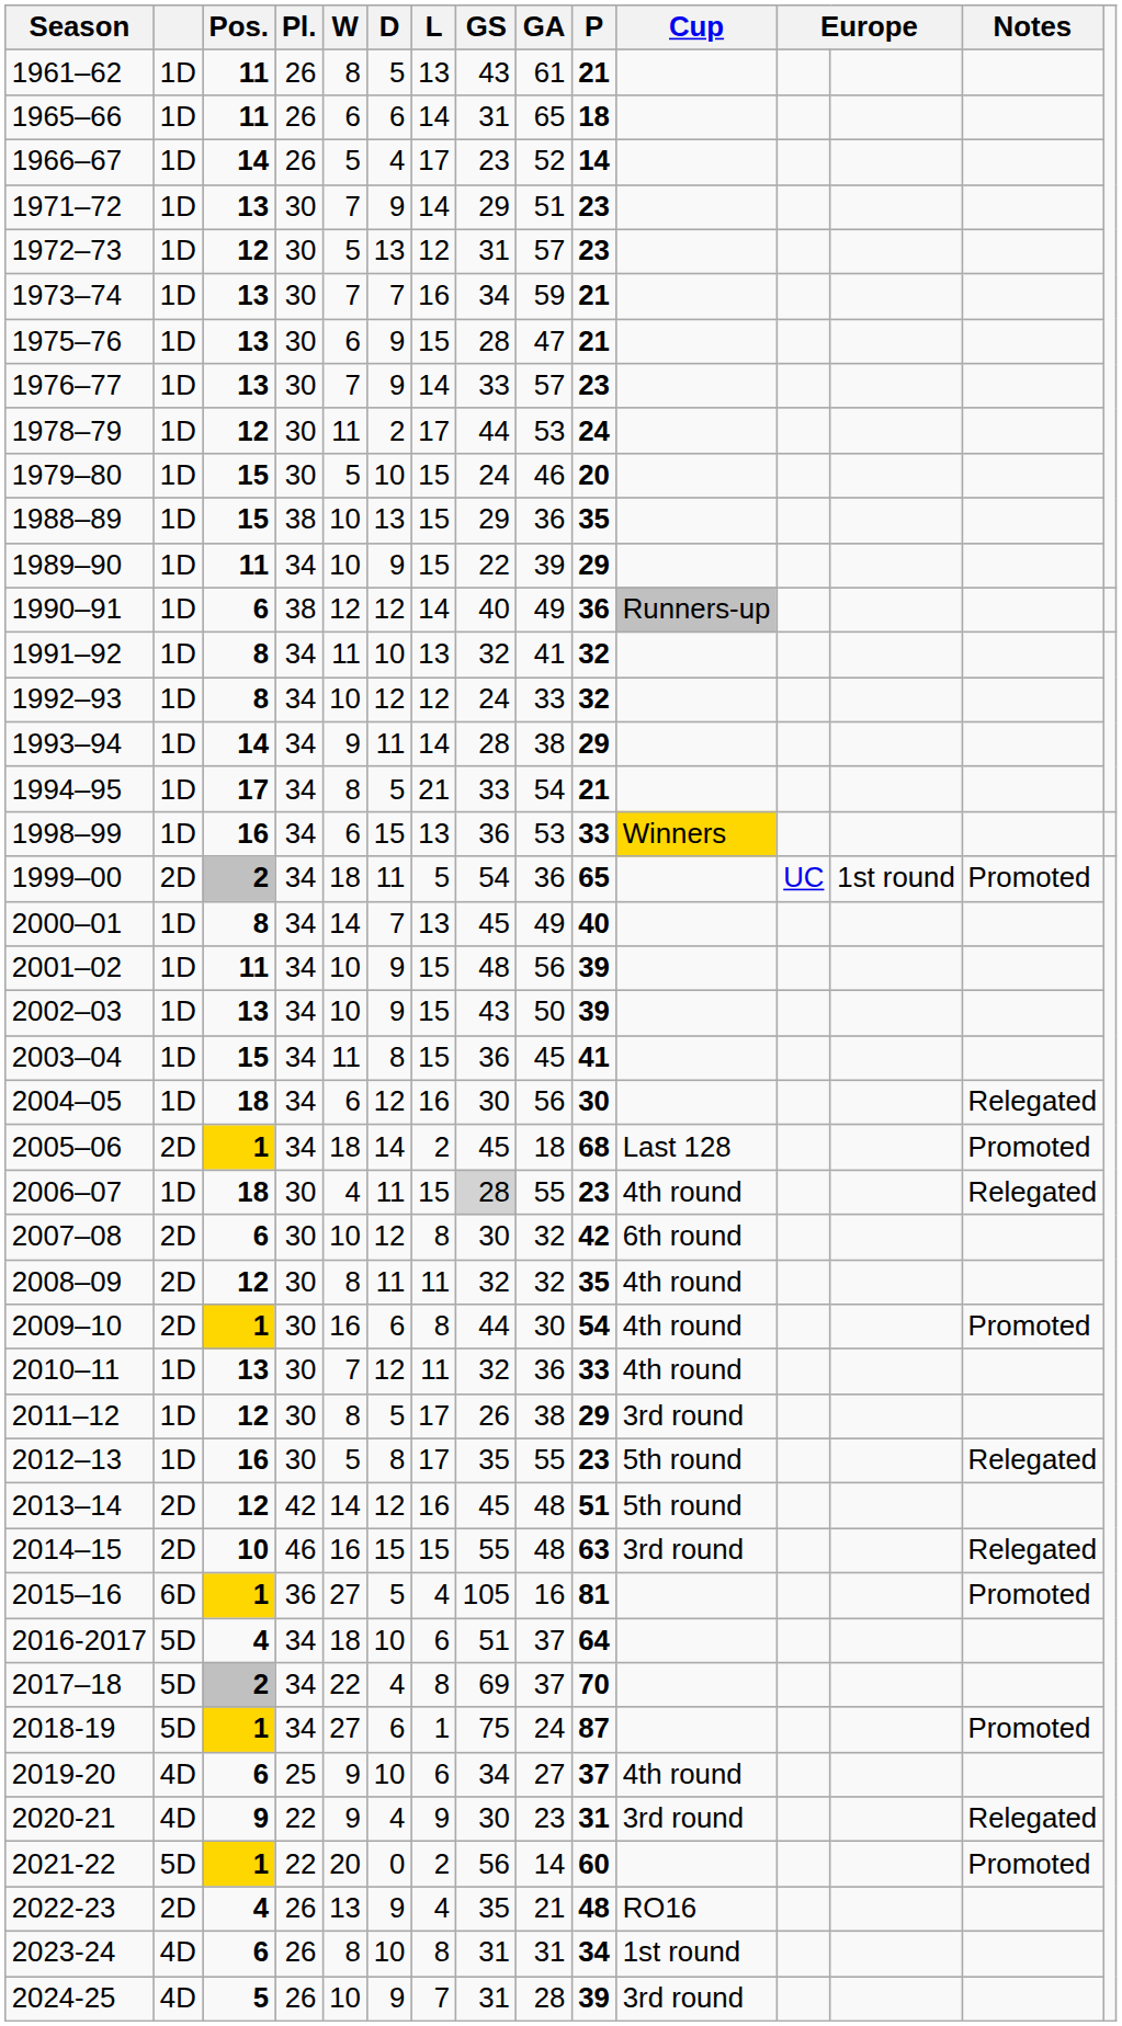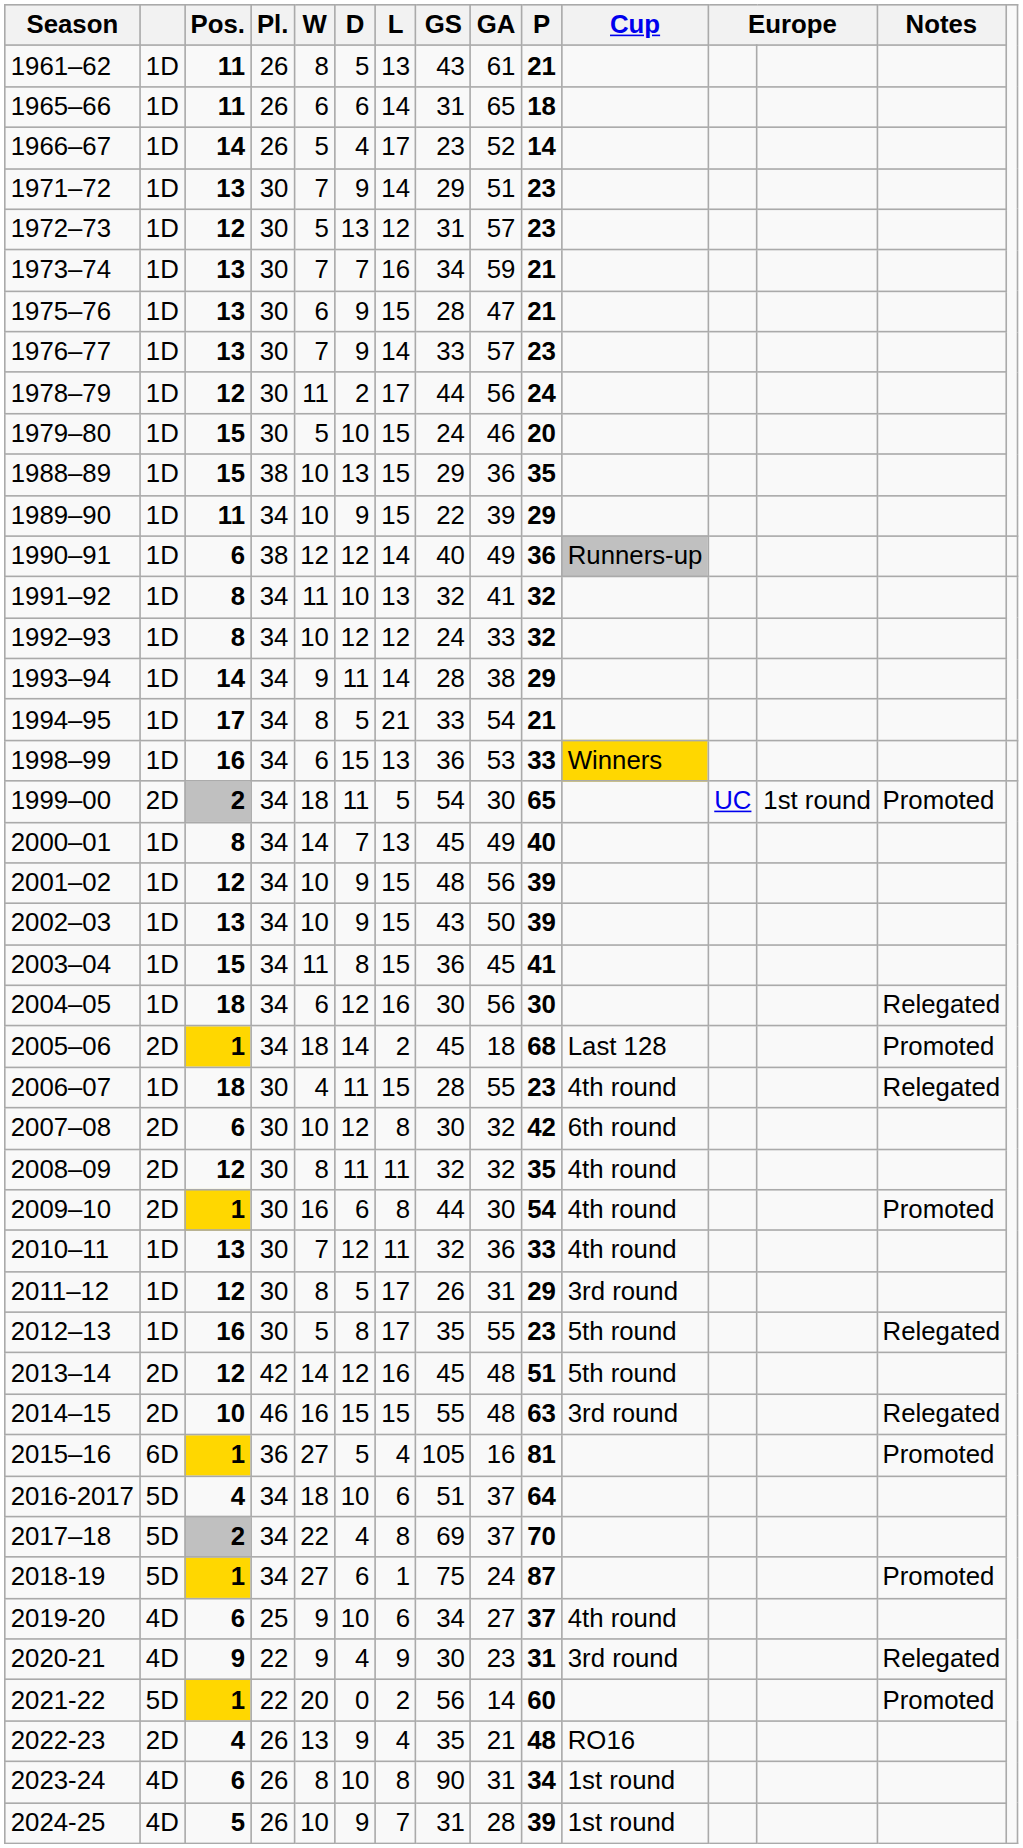 <table class="wikitable">
 <tr style="background:#efefef;">
 <th>Season</th>
 <th></th>
 <th>Pos.</th>
 <th>Pl.</th>
 <th>W</th>
 <th>D</th>
 <th>L</th>
 <th>GS</th>
 <th>GA</th>
 <th>P</th>
 <th><a href='#'>Cup</a></th>
 <th colspan=2>Europe</th>
 <th>Notes</th>
 </tr>
 <tr>
 <td>1961–62</td>
 <td>1D</td>
 <td align=right><strong>11</strong></td>
 <td align=right>26</td>
 <td align=right>8</td>
 <td align=right>5</td>
 <td align=right>13</td>
 <td align=right>43</td>
 <td align=right>61</td>
 <td align=right><strong>21</strong></td>
 <td></td>
 <td></td>
 <td></td>
 <td></td>
 </tr>
 <tr>
 <td>1965–66</td>
 <td>1D</td>
 <td align=right><strong>11</strong></td>
 <td align=right>26</td>
 <td align=right>6</td>
 <td align=right>6</td>
 <td align=right>14</td>
 <td align=right>31</td>
 <td align=right>65</td>
 <td align=right><strong>18</strong></td>
 <td></td>
 <td></td>
 <td></td>
 <td></td>
 </tr>
 <tr>
 <td>1966–67</td>
 <td>1D</td>
 <td align=right><strong>14</strong></td>
 <td align=right>26</td>
 <td align=right>5</td>
 <td align=right>4</td>
 <td align=right>17</td>
 <td align=right>23</td>
 <td align=right>52</td>
 <td align=right><strong>14</strong></td>
 <td></td>
 <td></td>
 <td></td>
 <td></td>
 </tr>
 <tr>
 <td>1971–72</td>
 <td>1D</td>
 <td align=right><strong>13</strong></td>
 <td align=right>30</td>
 <td align=right>7</td>
 <td align=right>9</td>
 <td align=right>14</td>
 <td align=right>29</td>
 <td align=right>51</td>
 <td align=right><strong>23</strong></td>
 <td></td>
 <td></td>
 <td></td>
 <td></td>
 </tr>
 <tr>
 <td>1972–73</td>
 <td>1D</td>
 <td align=right><strong>12</strong></td>
 <td align=right>30</td>
 <td align=right>5</td>
 <td align=right>13</td>
 <td align=right>12</td>
 <td align=right>31</td>
 <td align=right>57</td>
 <td align=right><strong>23</strong></td>
 <td></td>
 <td></td>
 <td></td>
 <td></td>
 </tr>
 <tr>
 <td>1973–74</td>
 <td>1D</td>
 <td align=right><strong>13</strong></td>
 <td align=right>30</td>
 <td align=right>7</td>
 <td align=right>7</td>
 <td align=right>16</td>
 <td align=right>34</td>
 <td align=right>59</td>
 <td align=right><strong>21</strong></td>
 <td></td>
 <td></td>
 <td></td>
 <td></td>
 </tr>
 <tr>
 <td>1975–76</td>
 <td>1D</td>
 <td align=right><strong>13</strong></td>
 <td align=right>30</td>
 <td align=right>6</td>
 <td align=right>9</td>
 <td align=right>15</td>
 <td align=right>28</td>
 <td align=right>47</td>
 <td align=right><strong>21</strong></td>
 <td></td>
 <td></td>
 <td></td>
 <td></td>
 </tr>
 <tr>
 <td>1976–77</td>
 <td>1D</td>
 <td align=right><strong>13</strong></td>
 <td align=right>30</td>
 <td align=right>7</td>
 <td align=right>9</td>
 <td align=right>14</td>
 <td align=right>33</td>
 <td align=right>57</td>
 <td align=right><strong>23</strong></td>
 <td></td>
 <td></td>
 <td></td>
 <td></td>
 </tr>
 <tr>
 <td>1978–79</td>
 <td>1D</td>
 <td align=right><strong>12</strong></td>
 <td align=right>30</td>
 <td align=right>11</td>
 <td align=right>2</td>
 <td align=right>17</td>
 <td align=right>44</td>
-<td align=right>53</td>
+<td align=right>56</td>
 <td align=right><strong>24</strong></td>
 <td></td>
 <td></td>
 <td></td>
 <td></td>
 </tr>
 <tr>
 <td>1979–80</td>
 <td>1D</td>
 <td align=right><strong>15</strong></td>
 <td align=right>30</td>
 <td align=right>5</td>
 <td align=right>10</td>
 <td align=right>15</td>
 <td align=right>24</td>
 <td align=right>46</td>
 <td align=right><strong>20</strong></td>
 <td></td>
 <td></td>
 <td></td>
 <td></td>
 </tr>
 <tr>
 <td>1988–89</td>
 <td>1D</td>
 <td align=right><strong>15</strong></td>
 <td align=right>38</td>
 <td align=right>10</td>
 <td align=right>13</td>
 <td align=right>15</td>
 <td align=right>29</td>
 <td align=right>36</td>
 <td align=right><strong>35</strong></td>
 <td></td>
 <td></td>
 <td></td>
 <td></td>
 </tr>
 <tr>
 <td>1989–90</td>
 <td>1D</td>
 <td align=right><strong>11</strong></td>
 <td align=right>34</td>
 <td align=right>10</td>
 <td align=right>9</td>
 <td align=right>15</td>
 <td align=right>22</td>
 <td align=right>39</td>
 <td align=right><strong>29</strong></td>
 <td></td>
 <td></td>
 <td></td>
 <td></td>
 </tr>
 <tr>
 <td>1990–91</td>
 <td>1D</td>
 <td align=right><strong>6</strong></td>
 <td align=right>38</td>
 <td align=right>12</td>
 <td align=right>12</td>
 <td align=right>14</td>
 <td align=right>40</td>
 <td align=right>49</td>
 <td align=right><strong>36</strong></td>
 <td style="background:silver;">Runners-up</td>
 <td 2></td>
 <td></td>
 <td></td>
 <td></td>
 </tr>
 <tr>
 <td>1991–92</td>
 <td>1D</td>
 <td align=right><strong>8</strong></td>
 <td align=right>34</td>
 <td align=right>11</td>
 <td align=right>10</td>
 <td align=right>13</td>
 <td align=right>32</td>
 <td align=right>41</td>
 <td align=right><strong>32</strong></td>
 <td></td>
 <td></td>
 <td></td>
 <td></td>
 </tr>
 <tr>
 <td>1992–93</td>
 <td>1D</td>
 <td align=right><strong>8</strong></td>
 <td align=right>34</td>
 <td align=right>10</td>
 <td align=right>12</td>
 <td align=right>12</td>
 <td align=right>24</td>
 <td align=right>33</td>
 <td align=right><strong>32</strong></td>
 <td></td>
 <td></td>
 <td></td>
 <td></td>
 </tr>
 <tr>
 <td>1993–94</td>
 <td>1D</td>
 <td align=right><strong>14</strong></td>
 <td align=right>34</td>
 <td align=right>9</td>
 <td align=right>11</td>
 <td align=right>14</td>
 <td align=right>28</td>
 <td align=right>38</td>
 <td align=right><strong>29</strong></td>
 <td></td>
 <td></td>
 <td></td>
 <td></td>
 </tr>
 <tr>
 <td>1994–95</td>
 <td>1D</td>
 <td align=right><strong>17</strong></td>
 <td align=right>34</td>
 <td align=right>8</td>
 <td align=right>5</td>
 <td align=right>21</td>
 <td align=right>33</td>
 <td align=right>54</td>
 <td align=right><strong>21</strong></td>
 <td></td>
 <td></td>
 <td></td>
 <td></td>
 </tr>
 <tr>
 <td>1998–99</td>
 <td>1D</td>
 <td align=right><strong>16</strong></td>
 <td align=right>34</td>
 <td align=right>6</td>
 <td align=right>15</td>
 <td align=right>13</td>
 <td align=right>36</td>
 <td align=right>53</td>
 <td align=right><strong>33</strong></td>
 <td style="background:gold;">Winners</td>
 <td></td>
 <td></td>
 <td></td>
 <td></td>
 </tr>
 <tr>
 <td>1999–00</td>
 <td>2D</td>
 <td style="text-align:right; background:silver;"><strong>2</strong></td>
 <td align=right>34</td>
 <td align=right>18</td>
 <td align=right>11</td>
 <td align=right>5</td>
 <td align=right>54</td>
-<td align=right>36</td>
+<td align=right>30</td>
 <td align=right><strong>65</strong></td>
 <td></td>
 <td><a href='#'>UC</a></td>
 <td>1st round</td>
 <td>Promoted</td>
 </tr>
 <tr>
 <td>2000–01</td>
 <td>1D</td>
 <td align=right><strong>8</strong></td>
 <td align=right>34</td>
 <td align=right>14</td>
 <td align=right>7</td>
 <td align=right>13</td>
 <td align=right>45</td>
 <td align=right>49</td>
 <td align=right><strong>40</strong></td>
 <td></td>
 <td></td>
 <td></td>
 <td></td>
 </tr>
 <tr>
 <td>2001–02</td>
 <td>1D</td>
-<td align=right><strong>11</strong></td>
+<td align=right><strong>12</strong></td>
 <td align=right>34</td>
 <td align=right>10</td>
 <td align=right>9</td>
 <td align=right>15</td>
 <td align=right>48</td>
 <td align=right>56</td>
 <td align=right><strong>39</strong></td>
 <td></td>
 <td></td>
 <td></td>
 <td></td>
 </tr>
 <tr>
 <td>2002–03</td>
 <td>1D</td>
 <td align=right><strong>13</strong></td>
 <td align=right>34</td>
 <td align=right>10</td>
 <td align=right>9</td>
 <td align=right>15</td>
 <td align=right>43</td>
 <td align=right>50</td>
 <td align=right><strong>39</strong></td>
 <td></td>
 <td></td>
 <td></td>
 <td></td>
 </tr>
 <tr>
 <td>2003–04</td>
 <td>1D</td>
 <td align=right><strong>15</strong></td>
 <td align=right>34</td>
 <td align=right>11</td>
 <td align=right>8</td>
 <td align=right>15</td>
 <td align=right>36</td>
 <td align=right>45</td>
 <td align=right><strong>41</strong></td>
 <td></td>
 <td></td>
 <td></td>
 <td></td>
 </tr>
 <tr>
 <td>2004–05</td>
 <td>1D</td>
 <td align=right><strong>18</strong></td>
 <td align=right>34</td>
 <td align=right>6</td>
 <td align=right>12</td>
 <td align=right>16</td>
 <td align=right>30</td>
 <td align=right>56</td>
 <td align=right><strong>30</strong></td>
 <td></td>
 <td></td>
 <td></td>
 <td>Relegated</td>
 </tr>
 <tr>
 <td>2005–06</td>
 <td>2D</td>
 <td style="text-align:right; background:gold;"><strong>1</strong></td>
 <td align=right>34</td>
 <td align=right>18</td>
 <td align=right>14</td>
 <td align=right>2</td>
 <td align=right>45</td>
 <td align=right>18</td>
 <td align=right><strong>68</strong></td>
 <td>Last 128</td>
 <td></td>
 <td></td>
 <td>Promoted</td>
 </tr>
 <tr>
 <td>2006–07</td>
 <td>1D</td>
 <td align=right><strong>18</strong></td>
 <td align=right>30</td>
 <td align=right>4</td>
 <td align=right>11</td>
 <td align=right>15</td>
-<td align=right style="background: lightgrey;">28</td>
+<td align=right>28</td>
 <td align=right>55</td>
 <td align=right><strong>23</strong></td>
 <td>4th round</td>
 <td></td>
 <td></td>
 <td>Relegated</td>
 </tr>
 <tr>
 <td>2007–08</td>
 <td>2D</td>
 <td align=right><strong>6</strong></td>
 <td align=right>30</td>
 <td align=right>10</td>
 <td align=right>12</td>
 <td align=right>8</td>
 <td align=right>30</td>
 <td align=right>32</td>
 <td align=right><strong>42</strong></td>
 <td>6th round</td>
 <td></td>
 <td></td>
 <td></td>
 </tr>
 <tr>
 <td>2008–09</td>
 <td>2D</td>
 <td align=right><strong>12</strong></td>
 <td align=right>30</td>
 <td align=right>8</td>
 <td align=right>11</td>
 <td align=right>11</td>
 <td align=right>32</td>
 <td align=right>32</td>
 <td align=right><strong>35</strong></td>
 <td>4th round</td>
 <td></td>
 <td></td>
 <td></td>
 </tr>
 <tr>
 <td>2009–10</td>
 <td>2D</td>
 <td style="text-align:right; background:gold;"><strong>1</strong></td>
 <td align=right>30</td>
 <td align=right>16</td>
 <td align=right>6</td>
 <td align=right>8</td>
 <td align=right>44</td>
 <td align=right>30</td>
 <td align=right><strong>54</strong></td>
 <td>4th round</td>
 <td></td>
 <td></td>
 <td>Promoted</td>
 </tr>
 <tr>
 <td>2010–11</td>
 <td>1D</td>
 <td align=right><strong>13</strong></td>
 <td align=right>30</td>
 <td align=right>7</td>
 <td align=right>12</td>
 <td align=right>11</td>
 <td align=right>32</td>
 <td align=right>36</td>
 <td align=right><strong>33</strong></td>
 <td>4th round</td>
 <td></td>
 <td></td>
 <td></td>
 </tr>
 <tr>
 <td>2011–12</td>
 <td>1D</td>
 <td align=right><strong>12</strong></td>
 <td align=right>30</td>
 <td align=right>8</td>
 <td align=right>5</td>
 <td align=right>17</td>
 <td align=right>26</td>
-<td align=right>38</td>
+<td align=right>31</td>
 <td align=right><strong>29</strong></td>
 <td>3rd round</td>
 <td></td>
 <td></td>
 <td></td>
 </tr>
 <tr>
 <td>2012–13</td>
 <td>1D</td>
 <td align=right><strong>16</strong></td>
 <td align=right>30</td>
 <td align=right>5</td>
 <td align=right>8</td>
 <td align=right>17</td>
 <td align=right>35</td>
 <td align=right>55</td>
 <td align=right><strong>23</strong></td>
 <td>5th round</td>
 <td></td>
 <td></td>
 <td>Relegated</td>
 </tr>
 <tr>
 <td>2013–14</td>
 <td>2D</td>
 <td align=right><strong>12</strong></td>
 <td align=right>42</td>
 <td align=right>14</td>
 <td align=right>12</td>
 <td align=right>16</td>
 <td align=right>45</td>
 <td align=right>48</td>
 <td align=right><strong>51</strong></td>
 <td>5th round</td>
 <td></td>
 <td></td>
 <td></td>
 </tr>
 <tr>
 <td>2014–15</td>
 <td>2D</td>
 <td align=right><strong>10</strong></td>
 <td align=right>46</td>
 <td align=right>16</td>
 <td align=right>15</td>
 <td align=right>15</td>
 <td align=right>55</td>
 <td align=right>48</td>
 <td align=right><strong>63</strong></td>
 <td>3rd round</td>
 <td></td>
 <td></td>
 <td>Relegated</td>
 </tr>
 <tr>
 <td>2015–16</td>
 <td>6D</td>
 <td style="text-align:right; background:gold;"><strong>1</strong></td>
 <td align=right>36</td>
 <td align=right>27</td>
 <td align=right>5</td>
 <td align=right>4</td>
 <td align=right>105</td>
 <td align=right>16</td>
 <td align=right><strong>81</strong></td>
 <td></td>
 <td></td>
 <td></td>
 <td>Promoted</td>
 </tr>
 <tr>
 <td>2016-2017</td>
 <td>5D</td>
 <td align=right><strong>4</strong></td>
 <td align=right>34</td>
 <td align=right>18</td>
 <td align=right>10</td>
 <td align=right>6</td>
 <td align=right>51</td>
 <td align=right>37</td>
 <td align=right><strong>64</strong></td>
 <td></td>
 <td></td>
 <td></td>
 <td></td>
 </tr>
 <tr>
 <td>2017–18</td>
 <td>5D</td>
 <td style="text-align:right; background:silver;"><strong>2</strong></td>
 <td align=right>34</td>
 <td align=right>22</td>
 <td align=right>4</td>
 <td align=right>8</td>
 <td align=right>69</td>
 <td align=right>37</td>
 <td align=right><strong>70</strong></td>
 <td></td>
 <td></td>
 <td></td>
 <td></td>
 </tr>
 <tr>
 <td>2018-19</td>
 <td>5D</td>
 <td style="text-align:right; background:gold;"><strong>1</strong></td>
 <td align=right>34</td>
 <td align=right>27</td>
 <td align=right>6</td>
 <td align=right>1</td>
 <td align=right>75</td>
 <td align=right>24</td>
 <td align=right><strong>87</strong></td>
 <td></td>
 <td></td>
 <td></td>
 <td>Promoted</td>
 </tr>
 <tr>
 <td>2019-20</td>
 <td>4D</td>
 <td align=right><strong>6</strong></td>
 <td align=right>25</td>
 <td align=right>9</td>
 <td align=right>10</td>
 <td align=right>6</td>
 <td align=right>34</td>
 <td align=right>27</td>
 <td align=right><strong>37</strong></td>
 <td>4th round</td>
 <td></td>
 <td></td>
 <td></td>
 </tr>
 <tr>
 <td>2020-21</td>
 <td>4D</td>
 <td align=right><strong>9</strong></td>
 <td align=right>22</td>
 <td align=right>9</td>
 <td align=right>4</td>
 <td align=right>9</td>
 <td align=right>30</td>
 <td align=right>23</td>
 <td align=right><strong>31</strong></td>
 <td>3rd round</td>
 <td></td>
 <td></td>
 <td>Relegated</td>
 </tr>
 <tr>
 <td>2021-22</td>
 <td>5D</td>
 <td style="text-align:right; background:gold;"><strong>1</strong></td>
 <td align=right>22</td>
 <td align=right>20</td>
 <td align=right>0</td>
 <td align=right>2</td>
 <td align=right>56</td>
 <td align=right>14</td>
 <td align=right><strong>60</strong></td>
 <td></td>
 <td></td>
 <td></td>
 <td>Promoted</td>
 </tr>
 <tr>
 <td>2022-23</td>
 <td>2D</td>
 <td align=right><strong>4</strong></td>
 <td align=right>26</td>
 <td align=right>13</td>
 <td align=right>9</td>
 <td align=right>4</td>
 <td align=right>35</td>
 <td align=right>21</td>
 <td align=right><strong>48</strong></td>
 <td>RO16</td>
 <td></td>
 <td></td>
 <td></td>
 </tr>
 <tr>
 <td>2023-24</td>
 <td>4D</td>
 <td align=right><strong>6</strong></td>
 <td align=right>26</td>
 <td align=right>8</td>
 <td align=right>10</td>
 <td align=right>8</td>
-<td align=right>31</td>
+<td align=right>90</td>
 <td align=right>31</td>
 <td align=right><strong>34</strong></td>
 <td>1st round</td>
 <td></td>
 <td></td>
 <td></td>
 </tr>
 <tr>
 <td>2024-25</td>
 <td>4D</td>
 <td align=right><strong>5</strong></td>
 <td align=right>26</td>
 <td align=right>10</td>
 <td align=right>9</td>
 <td align=right>7</td>
 <td align=right>31</td>
 <td align=right>28</td>
 <td align=right><strong>39</strong></td>
-<td>3rd round</td>
+<td>1st round</td>
 <td></td>
 <td></td>
 <td></td>
 </tr>
 </table>
